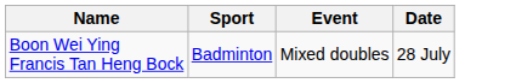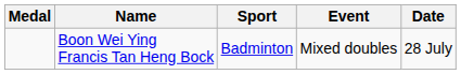 <table class="wikitable sortable">
 <tr>
+<th>Medal</th>
 <th>Name</th>
 <th>Sport</th>
 <th>Event</th>
 <th>Date</th>
 </tr>
 <tr>
+<td></td>
 <td><a href='#'>Boon Wei Ying</a><br><a href='#'>Francis Tan Heng Bock</a></td>
 <td><a href='#'>Badminton</a></td>
 <td>Mixed doubles</td>
 <td>28 July</td>
 </tr>
 </table>
